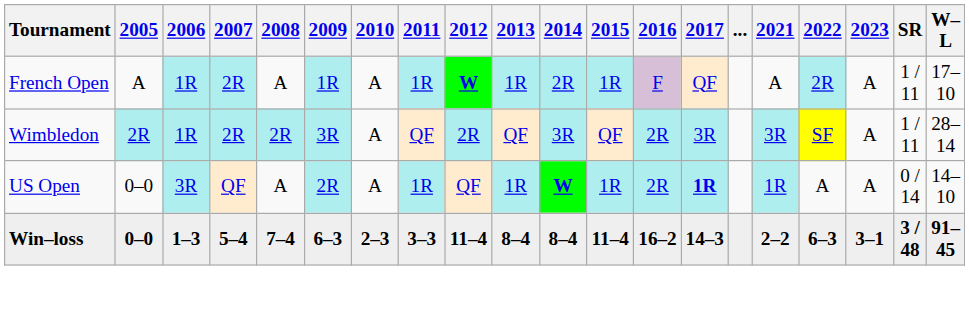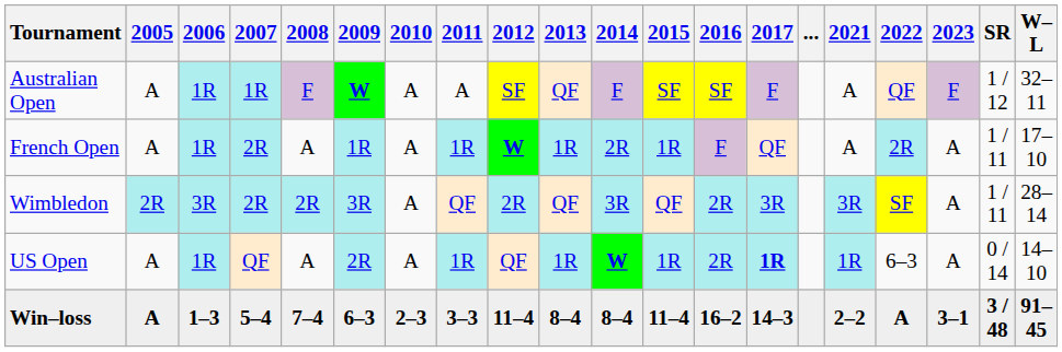 <table class=wikitable style=text-align:center>
 <tr>
 <th>Tournament</th>
 <th><a href='#'>2005</a></th>
 <th><a href='#'>2006</a></th>
 <th><a href='#'>2007</a></th>
 <th><a href='#'>2008</a></th>
 <th><a href='#'>2009</a></th>
 <th><a href='#'>2010</a></th>
 <th><a href='#'>2011</a></th>
 <th><a href='#'>2012</a></th>
 <th><a href='#'>2013</a></th>
 <th><a href='#'>2014</a></th>
 <th><a href='#'>2015</a></th>
 <th><a href='#'>2016</a></th>
 <th><a href='#'>2017</a></th>
 <th>...</th>
 <th><a href='#'>2021</a></th>
 <th><a href='#'>2022</a></th>
 <th><a href='#'>2023</a></th>
 <th>SR</th>
 <th>W–L</th>
+</tr>
+<tr>
+<td align=left><a href='#'>Australian Open</a></td>
+<td>A</td>
+<td bgcolor=afeeee><a href='#'>1R</a></td>
+<td bgcolor=afeeee><a href='#'>1R</a></td>
+<td style="background:thistle;"><a href='#'>F</a></td>
+<td bgcolor=lime><strong><a href='#'>W</a></strong></td>
+<td>A</td>
+<td>A</td>
+<td style="background:yellow;"><a href='#'>SF</a></td>
+<td bgcolor=ffebcd><a href='#'>QF</a></td>
+<td style="background:thistle;"><a href='#'>F</a></td>
+<td style="background:yellow;"><a href='#'>SF</a></td>
+<td style="background:yellow;"><a href='#'>SF</a></td>
+<td style="background:thistle;"><a href='#'>F</a></td>
+<td></td>
+<td>A</td>
+<td bgcolor=ffebcd><a href='#'>QF</a></td>
+<td style="background:thistle;"><a href='#'>F</a></td>
+<td>1 / 12</td>
+<td>32–11</td>
 </tr>
 <tr>
 <td align=left><a href='#'>French Open</a></td>
 <td>A</td>
 <td bgcolor=afeeee><a href='#'>1R</a></td>
 <td bgcolor=afeeee><a href='#'>2R</a></td>
 <td>A</td>
 <td bgcolor=afeeee><a href='#'>1R</a></td>
 <td>A</td>
 <td bgcolor=afeeee><a href='#'>1R</a></td>
 <td bgcolor=lime><strong><a href='#'>W</a></strong></td>
 <td bgcolor=afeeee><a href='#'>1R</a></td>
 <td bgcolor=afeeee><a href='#'>2R</a></td>
 <td bgcolor=afeeee><a href='#'>1R</a></td>
 <td style="background:thistle;"><a href='#'>F</a></td>
 <td bgcolor=ffebcd><a href='#'>QF</a></td>
 <td></td>
 <td>A</td>
 <td bgcolor=afeeee><a href='#'>2R</a></td>
 <td>A</td>
 <td>1 / 11</td>
 <td>17–10</td>
 </tr>
 <tr>
 <td align=left><a href='#'>Wimbledon</a></td>
 <td bgcolor=afeeee><a href='#'>2R</a></td>
-<td bgcolor=afeeee><a href='#'>1R</a></td>
+<td bgcolor=afeeee><a href='#'>3R</a></td>
 <td bgcolor=afeeee><a href='#'>2R</a></td>
 <td bgcolor=afeeee><a href='#'>2R</a></td>
 <td bgcolor=afeeee><a href='#'>3R</a></td>
 <td>A</td>
 <td bgcolor=ffebcd><a href='#'>QF</a></td>
 <td bgcolor=afeeee><a href='#'>2R</a></td>
 <td bgcolor=ffebcd><a href='#'>QF</a></td>
 <td bgcolor=afeeee><a href='#'>3R</a></td>
 <td bgcolor=ffebcd><a href='#'>QF</a></td>
 <td bgcolor=afeeee><a href='#'>2R</a></td>
 <td bgcolor=afeeee><a href='#'>3R</a></td>
 <td></td>
 <td bgcolor=afeeee><a href='#'>3R</a></td>
 <td style="background:yellow;"><a href='#'>SF</a></td>
 <td>A</td>
 <td>1 / 11</td>
 <td>28–14</td>
 </tr>
 <tr>
 <td align=left><a href='#'>US Open</a></td>
-<td>0–0</td>
-<td bgcolor=afeeee><a href='#'>3R</a></td>
+<td>A</td>
+<td bgcolor=afeeee><a href='#'>1R</a></td>
 <td bgcolor=ffebcd><a href='#'>QF</a></td>
 <td>A</td>
 <td bgcolor=afeeee><a href='#'>2R</a></td>
 <td>A</td>
 <td bgcolor=afeeee><a href='#'>1R</a></td>
 <td bgcolor=ffebcd><a href='#'>QF</a></td>
 <td bgcolor=afeeee><a href='#'>1R</a></td>
 <td bgcolor=lime><strong><a href='#'>W</a></strong></td>
 <td bgcolor=afeeee><a href='#'>1R</a></td>
 <td bgcolor=afeeee><a href='#'>2R</a></td>
 <td bgcolor=afeeee><strong><a href='#'>1R</a></strong></td>
 <td></td>
 <td bgcolor=afeeee><a href='#'>1R</a></td>
-<td>A</td>
+<td>6–3</td>
 <td>A</td>
 <td>0 / 14</td>
 <td>14–10</td>
 </tr>
 <tr style=background:#efefef;font-weight:bold>
 <td style="text-align:left">Win–loss</td>
-<td>0–0</td>
+<td>A</td>
 <td>1–3</td>
 <td>5–4</td>
 <td>7–4</td>
 <td>6–3</td>
 <td>2–3</td>
 <td>3–3</td>
 <td>11–4</td>
 <td>8–4</td>
 <td>8–4</td>
 <td>11–4</td>
 <td>16–2</td>
 <td>14–3</td>
 <td></td>
 <td>2–2</td>
-<td>6–3</td>
+<td>A</td>
 <td>3–1</td>
 <td>3 / 48</td>
 <td>91–45</td>
 </tr>
 </table>
